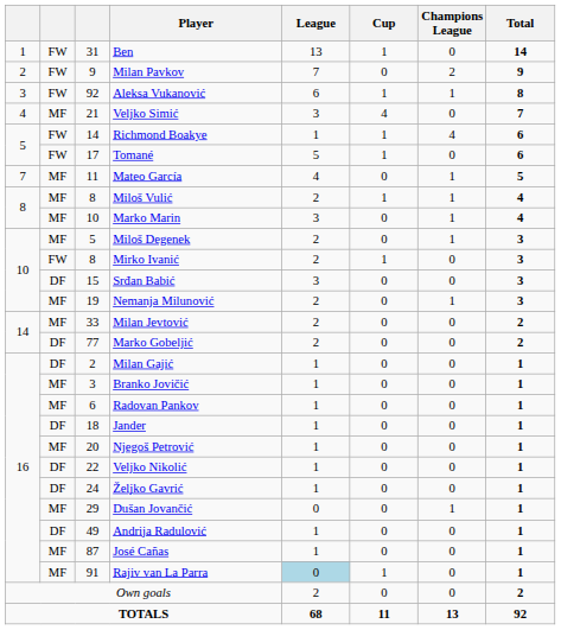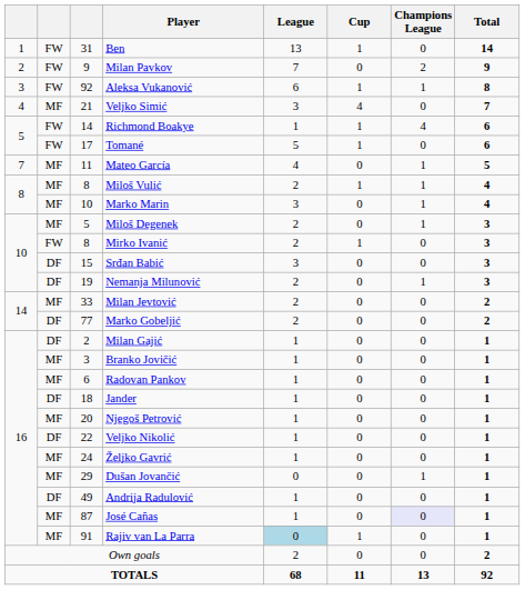 <table class="wikitable" style="font-size: 95%; text-align: center;">
 <tr>
 <th width=35></th>
 <th width=35></th>
 <th width=35></th>
 <th width=200>Player</th>
 <th width=75>League</th>
 <th width=75>Cup</th>
 <th width=75>Champions League</th>
 <th width=75>Total</th>
 </tr>
 <tr>
 <td>1</td>
 <td>FW</td>
 <td>31</td>
 <td align=left> <a href='#'>Ben</a></td>
 <td>13</td>
 <td>1</td>
 <td>0</td>
 <td><strong>14</strong></td>
 </tr>
 <tr>
 <td>2</td>
 <td>FW</td>
 <td>9</td>
 <td align=left> <a href='#'>Milan Pavkov</a></td>
 <td>7</td>
 <td>0</td>
 <td>2</td>
 <td><strong>9</strong></td>
 </tr>
 <tr>
 <td>3</td>
 <td>FW</td>
 <td>92</td>
 <td align=left> <a href='#'>Aleksa Vukanović</a></td>
 <td>6</td>
 <td>1</td>
 <td>1</td>
 <td><strong>8</strong></td>
 </tr>
 <tr>
 <td>4</td>
 <td>MF</td>
 <td>21</td>
 <td align=left> <a href='#'>Veljko Simić</a></td>
 <td>3</td>
 <td>4</td>
 <td>0</td>
 <td><strong>7</strong></td>
 </tr>
 <tr>
 <td rowspan=2>5</td>
 <td>FW</td>
 <td>14</td>
 <td align=left> <a href='#'>Richmond Boakye</a></td>
 <td>1</td>
 <td>1</td>
 <td>4</td>
 <td><strong>6</strong></td>
 </tr>
 <tr>
 <td>FW</td>
 <td>17</td>
 <td align=left> <a href='#'>Tomané</a></td>
 <td>5</td>
 <td>1</td>
 <td>0</td>
 <td><strong>6</strong></td>
 </tr>
 <tr>
 <td>7</td>
 <td>MF</td>
 <td>11</td>
 <td align=left> <a href='#'>Mateo García</a></td>
 <td>4</td>
 <td>0</td>
 <td>1</td>
 <td><strong>5</strong></td>
 </tr>
 <tr>
 <td rowspan=2>8</td>
 <td>MF</td>
 <td>8</td>
 <td align=left> <a href='#'>Miloš Vulić</a></td>
 <td>2</td>
 <td>1</td>
 <td>1</td>
 <td><strong>4</strong></td>
 </tr>
 <tr>
 <td>MF</td>
 <td>10</td>
 <td align=left> <a href='#'>Marko Marin</a></td>
 <td>3</td>
 <td>0</td>
 <td>1</td>
 <td><strong>4</strong></td>
 </tr>
 <tr>
 <td rowspan=4>10</td>
 <td>MF</td>
 <td>5</td>
 <td align=left> <a href='#'>Miloš Degenek</a></td>
 <td>2</td>
 <td>0</td>
 <td>1</td>
 <td><strong>3</strong></td>
 </tr>
 <tr>
 <td>FW</td>
 <td>8</td>
 <td align=left> <a href='#'>Mirko Ivanić</a></td>
 <td>2</td>
 <td>1</td>
 <td>0</td>
 <td><strong>3</strong></td>
 </tr>
 <tr>
 <td>DF</td>
 <td>15</td>
 <td align=left> <a href='#'>Srđan Babić</a></td>
 <td>3</td>
 <td>0</td>
 <td>0</td>
 <td><strong>3</strong></td>
 </tr>
 <tr>
-<td>MF</td>
+<td>DF</td>
 <td>19</td>
 <td align=left> <a href='#'>Nemanja Milunović</a></td>
 <td>2</td>
 <td>0</td>
 <td>1</td>
 <td><strong>3</strong></td>
 </tr>
 <tr>
 <td rowspan=2>14</td>
 <td>MF</td>
 <td>33</td>
 <td align=left> <a href='#'>Milan Jevtović</a></td>
 <td>2</td>
 <td>0</td>
 <td>0</td>
 <td><strong>2</strong></td>
 </tr>
 <tr>
 <td>DF</td>
 <td>77</td>
 <td align=left> <a href='#'>Marko Gobeljić</a></td>
 <td>2</td>
 <td>0</td>
 <td>0</td>
 <td><strong>2</strong></td>
 </tr>
 <tr>
 <td rowspan=11>16</td>
 <td>DF</td>
 <td>2</td>
 <td align=left> <a href='#'>Milan Gajić</a></td>
 <td>1</td>
 <td>0</td>
 <td>0</td>
 <td><strong>1</strong></td>
 </tr>
 <tr>
 <td>MF</td>
 <td>3</td>
 <td align=left> <a href='#'>Branko Jovičić</a></td>
 <td>1</td>
 <td>0</td>
 <td>0</td>
 <td><strong>1</strong></td>
 </tr>
 <tr>
 <td>MF</td>
 <td>6</td>
 <td align=left> <a href='#'>Radovan Pankov</a></td>
 <td>1</td>
 <td>0</td>
 <td>0</td>
 <td><strong>1</strong></td>
 </tr>
 <tr>
 <td>DF</td>
 <td>18</td>
 <td align=left> <a href='#'>Jander</a></td>
 <td>1</td>
 <td>0</td>
 <td>0</td>
 <td><strong>1</strong></td>
 </tr>
 <tr>
 <td>MF</td>
 <td>20</td>
 <td align=left> <a href='#'>Njegoš Petrović</a></td>
 <td>1</td>
 <td>0</td>
 <td>0</td>
 <td><strong>1</strong></td>
 </tr>
 <tr>
 <td>DF</td>
 <td>22</td>
 <td align=left> <a href='#'>Veljko Nikolić</a></td>
 <td>1</td>
 <td>0</td>
 <td>0</td>
 <td><strong>1</strong></td>
 </tr>
 <tr>
-<td>DF</td>
+<td>MF</td>
 <td>24</td>
 <td align=left> <a href='#'>Željko Gavrić</a></td>
 <td>1</td>
 <td>0</td>
 <td>0</td>
 <td><strong>1</strong></td>
 </tr>
 <tr>
 <td>MF</td>
 <td>29</td>
 <td align=left> <a href='#'>Dušan Jovančić</a></td>
 <td>0</td>
 <td>0</td>
 <td>1</td>
 <td><strong>1</strong></td>
 </tr>
 <tr>
 <td>DF</td>
 <td>49</td>
 <td align=left> <a href='#'>Andrija Radulović</a></td>
 <td>1</td>
 <td>0</td>
 <td>0</td>
 <td><strong>1</strong></td>
 </tr>
 <tr>
 <td>MF</td>
 <td>87</td>
 <td align=left> <a href='#'>José Cañas</a></td>
 <td>1</td>
 <td>0</td>
-<td>0</td>
+<td style="background: lavender;">0</td>
 <td><strong>1</strong></td>
 </tr>
 <tr>
 <td>MF</td>
 <td>91</td>
 <td align=left> <a href='#'>Rajiv van La Parra</a></td>
 <td style="background: lightblue;">0</td>
 <td>1</td>
 <td>0</td>
 <td><strong>1</strong></td>
 </tr>
 <tr>
 <td colspan=4><em>Own goals</em></td>
 <td>2</td>
 <td>0</td>
 <td>0</td>
 <td><strong>2</strong></td>
 </tr>
 <tr>
 <td colspan=4><strong>TOTALS</strong></td>
 <td><strong>68</strong></td>
 <td><strong>11</strong></td>
 <td><strong>13</strong></td>
 <td><strong>92</strong></td>
 </tr>
 </table>
